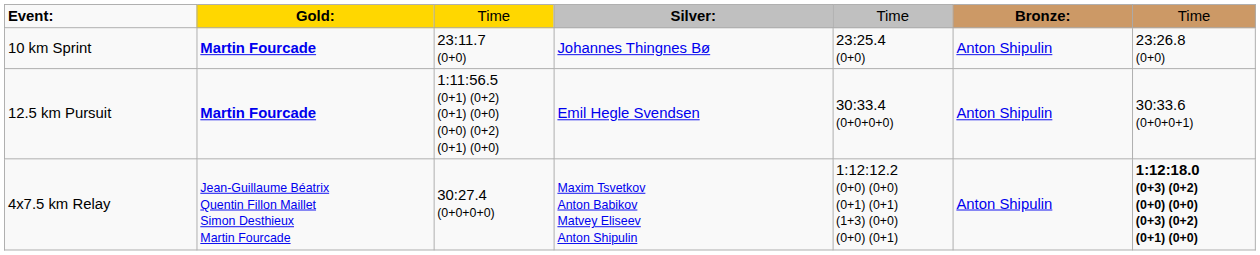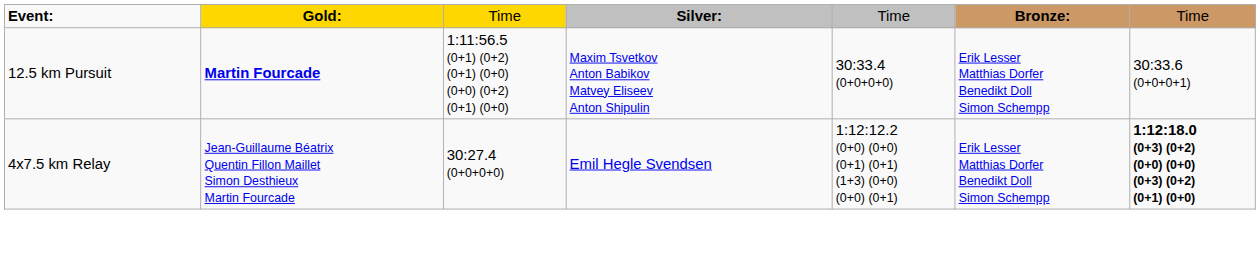 <table class="wikitable" width=85%>
 <tr>
 <td><strong>Event:</strong></td>
 <td style="text-align:center;background-color:gold;"><strong>Gold:</strong></td>
 <td style="text-align:center;background-color:gold;">Time</td>
 <td style="text-align:center;background-color:silver;"><strong>Silver:</strong></td>
 <td style="text-align:center;background-color:silver;">Time</td>
 <td style="text-align:center;background-color:#CC9966;"><strong>Bronze:</strong></td>
 <td style="text-align:center;background-color:#CC9966;">Time</td>
 </tr>
 <tr>
-<td>10 km Sprint<br></td>
-<td><strong><a href='#'>Martin Fourcade</a></strong><br><small></small></td>
-<td>23:11.7<br><small>(0+0)</small></td>
-<td><a href='#'>Johannes Thingnes Bø</a><br><small></small></td>
-<td>23:25.4<br><small>(0+0)</small></td>
-<td><a href='#'>Anton Shipulin</a><br><small></small></td>
-<td>23:26.8<br><small>(0+0)</small></td>
-</tr>
-<tr>
 <td>12.5 km Pursuit<br></td>
 <td><strong><a href='#'>Martin Fourcade</a></strong><br><small></small></td>
 <td>1:11:56.5<br><small>(0+1) (0+2)<br>(0+1) (0+0)<br>(0+0) (0+2)<br>(0+1) (0+0)</small></td>
-<td><a href='#'>Emil Hegle Svendsen</a><br><small></small></td>
+<td><br><small><a href='#'>Maxim Tsvetkov</a><br><a href='#'>Anton Babikov</a><br><a href='#'>Matvey Eliseev</a><br><a href='#'>Anton Shipulin</a></small></td>
 <td>30:33.4<br><small>(0+0+0+0)</small></td>
-<td><a href='#'>Anton Shipulin</a><br><small></small></td>
+<td><br><small><a href='#'>Erik Lesser</a><br><a href='#'>Matthias Dorfer</a><br><a href='#'>Benedikt Doll</a><br><a href='#'>Simon Schempp</a></small></td>
 <td>30:33.6<br><small>(0+0+0+1)</small></td>
 </tr>
 <tr>
 <td>4x7.5 km Relay<br></td>
 <td><strong></strong><br><small><a href='#'>Jean-Guillaume Béatrix</a><br><a href='#'>Quentin Fillon Maillet</a><br><a href='#'>Simon Desthieux</a><br><a href='#'>Martin Fourcade</a></small></td>
 <td>30:27.4<br><small>(0+0+0+0)</small></td>
-<td><br><small><a href='#'>Maxim Tsvetkov</a><br><a href='#'>Anton Babikov</a><br><a href='#'>Matvey Eliseev</a><br><a href='#'>Anton Shipulin</a></small></td>
+<td><a href='#'>Emil Hegle Svendsen</a><br><small></small></td>
 <td>1:12:12.2<br><small>(0+0) (0+0)<br>(0+1) (0+1)<br>(1+3) (0+0)<br>(0+0) (0+1)</small></td>
-<td><a href='#'>Anton Shipulin</a><br><small></small></td>
+<td><br><small><a href='#'>Erik Lesser</a><br><a href='#'>Matthias Dorfer</a><br><a href='#'>Benedikt Doll</a><br><a href='#'>Simon Schempp</a></small></td>
 <td><strong>1:12:18.0<br><small>(0+3) (0+2)<br>(0+0) (0+0)<br>(0+3) (0+2)<br>(0+1) (0+0)</small></strong></td>
 </tr>
 </table>
